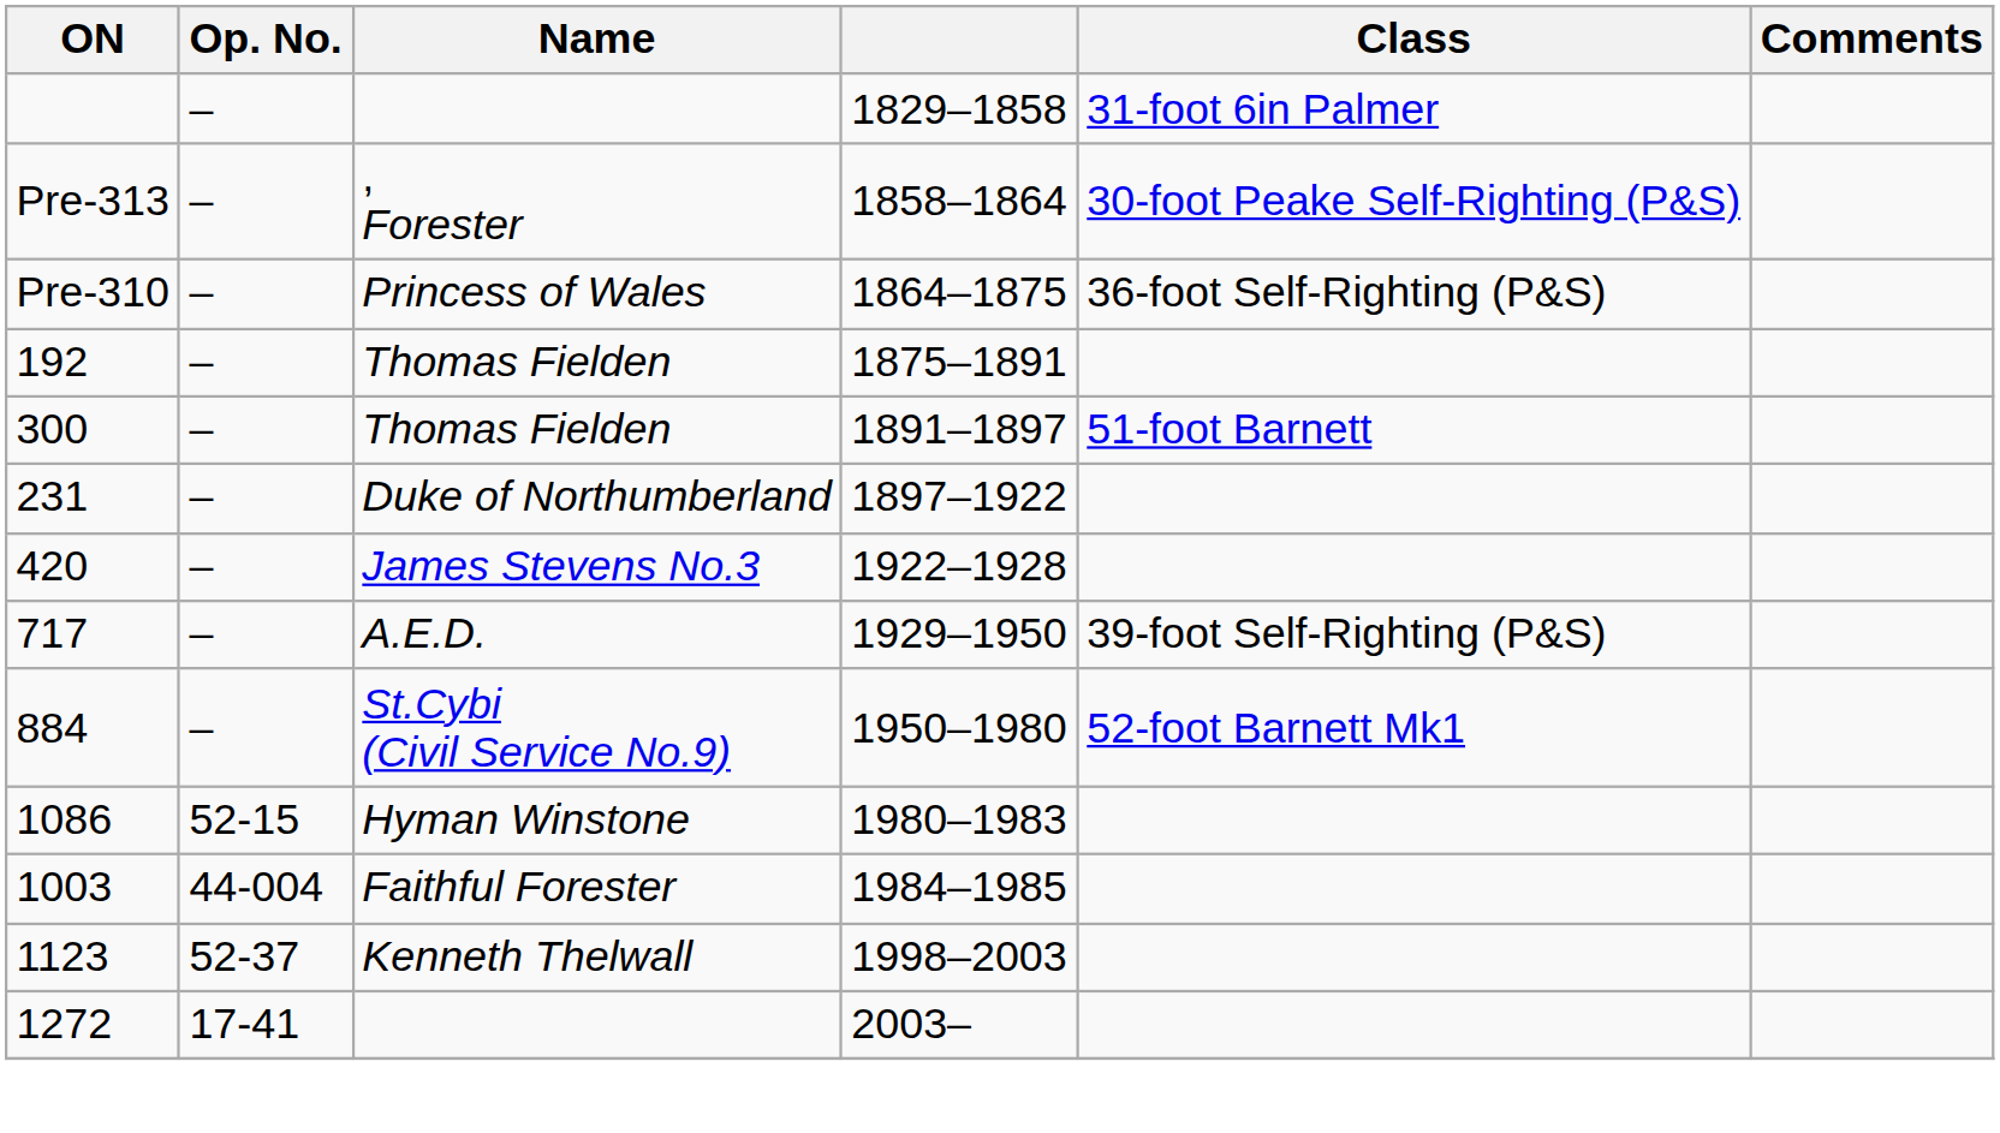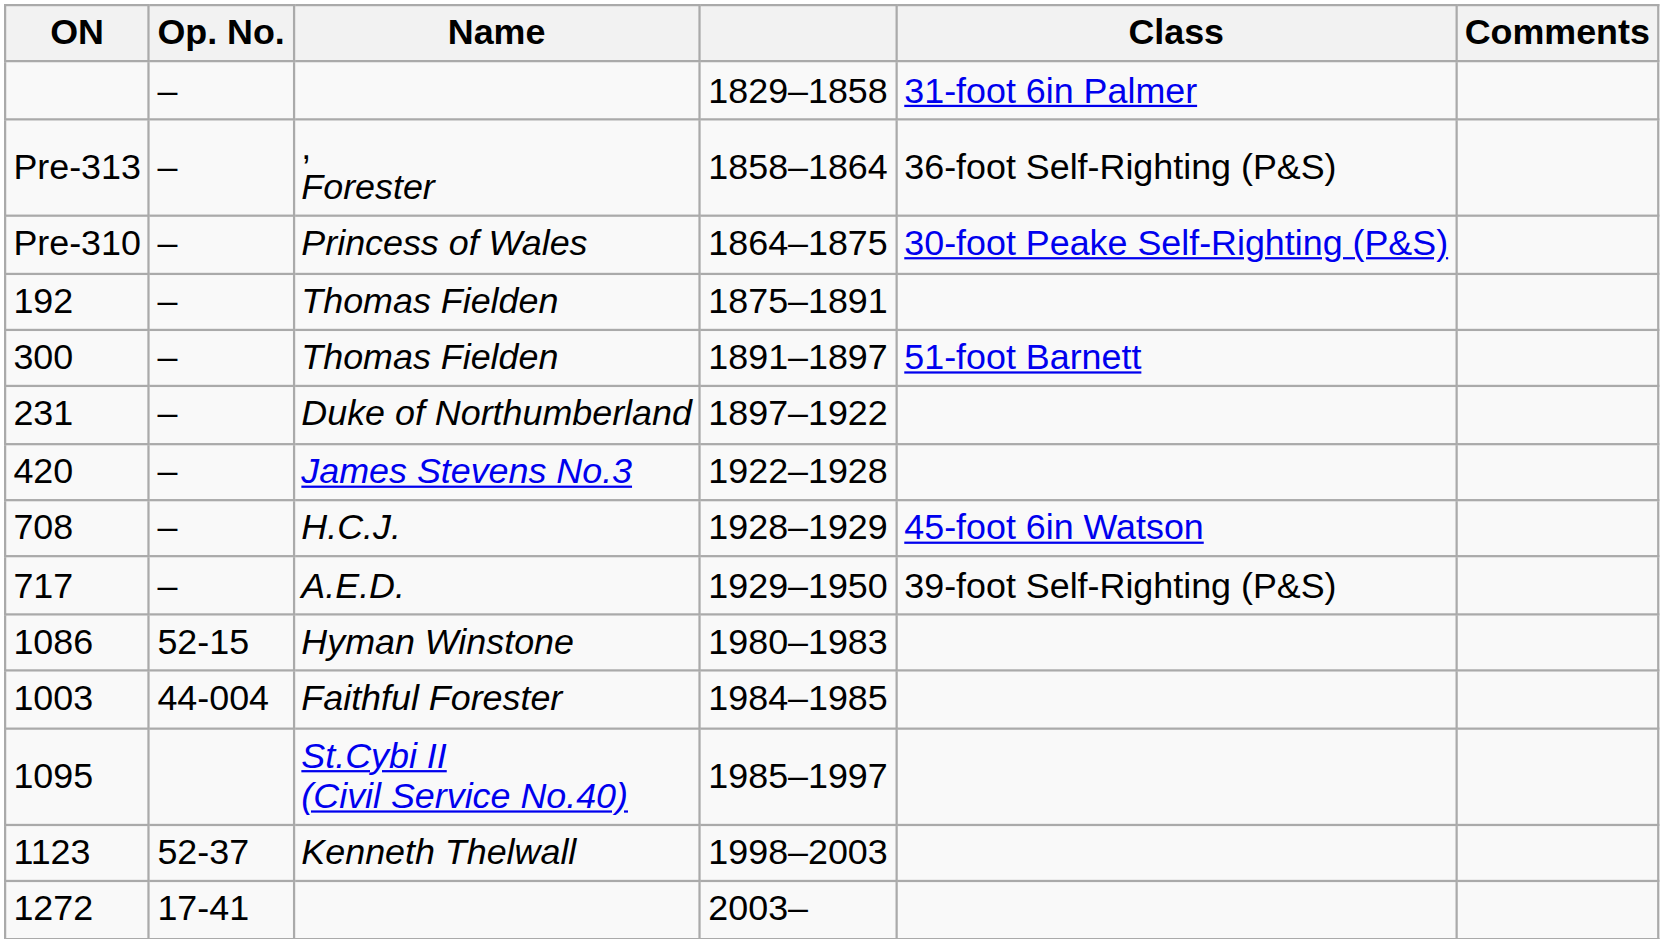 <table class="wikitable">
 <tr>
 <th>ON</th>
 <th>Op. No.</th>
 <th>Name</th>
 <th></th>
 <th>Class</th>
 <th>Comments</th>
 </tr>
 <tr>
 <td></td>
 <td>–</td>
 <td></td>
 <td>1829–1858</td>
 <td><a href='#'>31-foot 6in Palmer</a></td>
 <td></td>
 </tr>
 <tr>
 <td>Pre-313</td>
 <td>–</td>
 <td>,<br><em>Forester</em></td>
 <td>1858–1864</td>
-<td><a href='#'>30-foot Peake Self-Righting (P&S)</a></td>
+<td>36-foot Self-Righting (P&S)</td>
 <td></td>
 </tr>
 <tr>
 <td>Pre-310</td>
 <td>–</td>
 <td><em>Princess of Wales</em></td>
 <td>1864–1875</td>
-<td>36-foot Self-Righting (P&S)</td>
+<td><a href='#'>30-foot Peake Self-Righting (P&S)</a></td>
 <td></td>
 </tr>
 <tr>
 <td>192</td>
 <td>–</td>
 <td><em>Thomas Fielden</em></td>
 <td>1875–1891</td>
 <td></td>
 <td></td>
 </tr>
 <tr>
 <td>300</td>
 <td>–</td>
 <td><em>Thomas Fielden</em></td>
 <td>1891–1897</td>
 <td><a href='#'>51-foot Barnett</a></td>
 <td></td>
 </tr>
 <tr>
 <td>231</td>
 <td>–</td>
 <td><em>Duke of Northumberland</em></td>
 <td>1897–1922</td>
 <td></td>
 <td></td>
 </tr>
 <tr>
 <td>420</td>
 <td>–</td>
 <td><a href='#'><em>James Stevens No.3</em></a></td>
 <td>1922–1928</td>
 <td></td>
 <td></td>
 </tr>
 <tr>
+<td>708</td>
+<td>–</td>
+<td><em>H.C.J.</em></td>
+<td>1928–1929</td>
+<td><a href='#'>45-foot 6in Watson</a></td>
+<td></td>
+</tr>
+<tr>
 <td>717</td>
 <td>–</td>
 <td><em>A.E.D.</em></td>
 <td>1929–1950</td>
 <td>39-foot Self-Righting (P&S)</td>
-<td></td>
-</tr>
-<tr>
-<td>884</td>
-<td>–</td>
-<td><a href='#'><em>St.Cybi<br>(Civil Service No.9)</em></a></td>
-<td>1950–1980</td>
-<td><a href='#'>52-foot Barnett Mk1</a></td>
 <td></td>
 </tr>
 <tr>
 <td>1086</td>
 <td>52-15</td>
 <td><em>Hyman Winstone</em></td>
 <td>1980–1983</td>
 <td></td>
 <td></td>
 </tr>
 <tr>
 <td>1003</td>
 <td>44-004</td>
 <td><em>Faithful Forester</em></td>
 <td>1984–1985</td>
+<td></td>
+<td></td>
+</tr>
+<tr>
+<td>1095</td>
+<td></td>
+<td><a href='#'><em>St.Cybi II<br>(Civil Service No.40)</em></a></td>
+<td>1985–1997</td>
 <td></td>
 <td></td>
 </tr>
 <tr>
 <td>1123</td>
 <td>52-37</td>
 <td><em>Kenneth Thelwall</em></td>
 <td>1998–2003</td>
 <td></td>
 <td></td>
 </tr>
 <tr>
 <td>1272</td>
 <td>17-41</td>
 <td></td>
 <td>2003–</td>
 <td></td>
 <td></td>
 </tr>
 <tr>
 </tr>
 </table>
